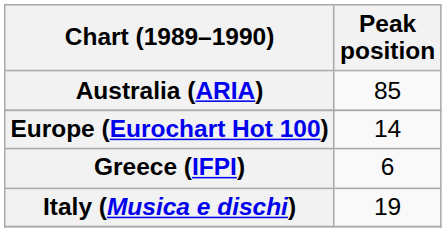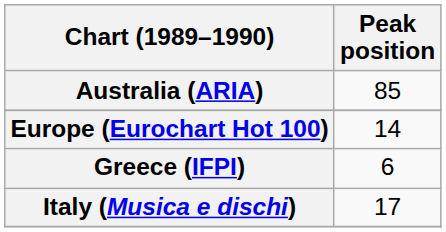 <table class="wikitable sortable plainrowheaders" style="text-align:center">
 <tr>
 <th scope="col">Chart (1989–1990)</th>
 <th scope="col">Peak<br>position</th>
 </tr>
 <tr>
 <th scope="row">Australia (<a href='#'>ARIA</a>)</th>
 <td>85</td>
 </tr>
 <tr>
 </tr>
 <tr>
 </tr>
 <tr>
 <th scope="row">Europe (<a href='#'>Eurochart Hot 100</a>)</th>
 <td>14</td>
 </tr>
 <tr>
 <th scope="row">Greece (<a href='#'>IFPI</a>)</th>
 <td>6</td>
 </tr>
 <tr>
 <th scope="row">Italy (<em><a href='#'>Musica e dischi</a></em>)</th>
-<td>19</td>
+<td>17</td>
 </tr>
 <tr>
 </tr>
 <tr>
 </tr>
 <tr>
 </tr>
 <tr>
 </tr>
 <tr>
 </tr>
 <tr>
 </tr>
 <tr>
 </tr>
 </table>
